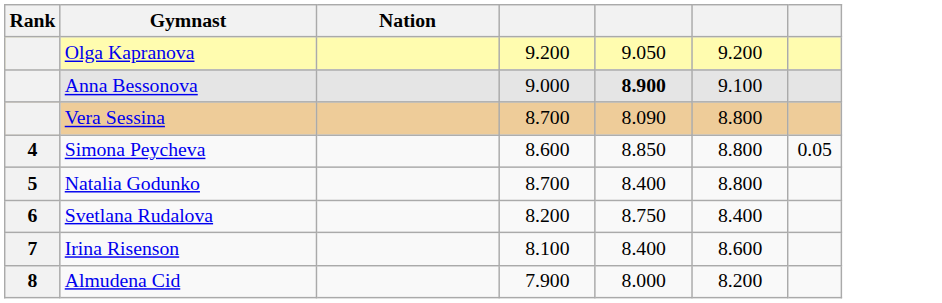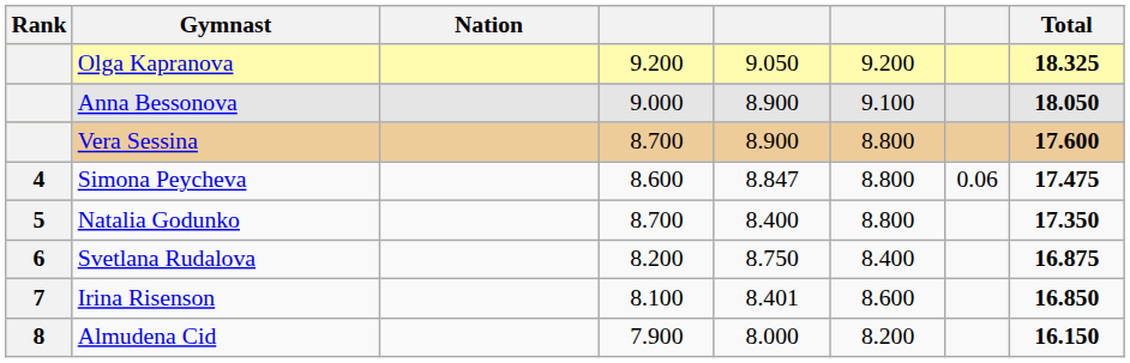 <table class="wikitable sortable" style="text-align:center; font-size:85%">
 <tr>
 <th scope="col" style="width:20px;">Rank</th>
 <th ! scope="col" style="width:170px;">Gymnast</th>
 <th ! scope="col" style="width:120px;">Nation</th>
 <th ! scope="col" style="width:60px;"></th>
 <th ! scope="col" style="width:60px;"></th>
 <th ! scope="col" style="width:60px;"></th>
 <th ! scope="col" style="width:30px;"></th>
+<th ! scope="col" style="width:60px;">Total</th>
 </tr>
 <tr style="background:#fffcaf;">
 <th scope=row style="text-align:center"></th>
 <td style="text-align:left;"><a href='#'>Olga Kapranova</a></td>
 <td style="text-align:left;"></td>
 <td>9.200</td>
 <td>9.050</td>
 <td>9.200</td>
 <td></td>
+<td><strong>18.325</strong></td>
 </tr>
 <tr style="background:#e5e5e5;">
 <th scope=row style="text-align:center"></th>
 <td style="text-align:left;"><a href='#'>Anna Bessonova</a></td>
 <td style="text-align:left;"></td>
 <td>9.000</td>
-<td><strong>8.900</strong></td>
+<td>8.900</td>
 <td>9.100</td>
 <td></td>
+<td><strong>18.050</strong></td>
 </tr>
 <tr style="background:#ec9;">
 <th scope=row style="text-align:center"></th>
 <td style="text-align:left;"><a href='#'>Vera Sessina</a></td>
 <td style="text-align:left;"></td>
 <td>8.700</td>
-<td>8.090</td>
+<td>8.900</td>
 <td>8.800</td>
 <td></td>
+<td><strong>17.600</strong></td>
 </tr>
 <tr>
 <th scope=row style="text-align:center">4</th>
 <td style="text-align:left;"><a href='#'>Simona Peycheva</a></td>
 <td style="text-align:left;"></td>
 <td>8.600</td>
-<td>8.850</td>
+<td>8.847</td>
 <td>8.800</td>
-<td>0.05</td>
+<td>0.06</td>
+<td><strong>17.475</strong></td>
 </tr>
 <tr>
 <th scope=row style="text-align:center">5</th>
 <td style="text-align:left;"><a href='#'>Natalia Godunko</a></td>
 <td style="text-align:left;"></td>
 <td>8.700</td>
 <td>8.400</td>
 <td>8.800</td>
 <td></td>
+<td><strong>17.350</strong></td>
 </tr>
 <tr>
 <th scope=row style="text-align:center">6</th>
 <td style="text-align:left;"><a href='#'>Svetlana Rudalova</a></td>
 <td style="text-align:left;"></td>
 <td>8.200</td>
 <td>8.750</td>
 <td>8.400</td>
 <td></td>
+<td><strong>16.875</strong></td>
 </tr>
 <tr>
 <th scope=row style="text-align:center">7</th>
 <td style="text-align:left;"><a href='#'>Irina Risenson</a></td>
 <td style="text-align:left;"></td>
 <td>8.100</td>
-<td>8.400</td>
+<td>8.401</td>
 <td>8.600</td>
 <td></td>
+<td><strong>16.850</strong></td>
 </tr>
 <tr>
 <th scope=row style="text-align:center">8</th>
 <td style="text-align:left;"><a href='#'>Almudena Cid</a></td>
 <td style="text-align:left;"></td>
 <td>7.900</td>
 <td>8.000</td>
 <td>8.200</td>
 <td></td>
+<td><strong>16.150</strong></td>
 </tr>
 </table>
